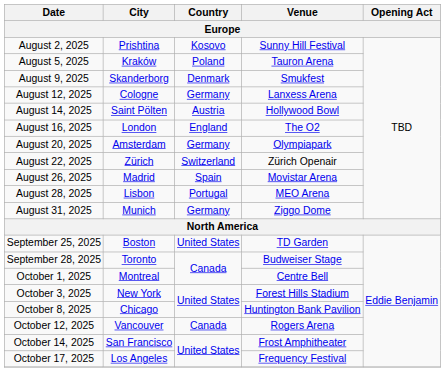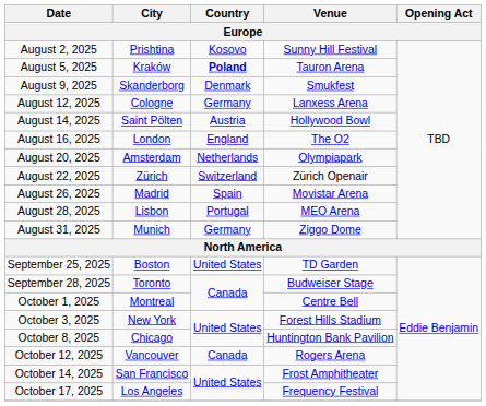 <table class="wikitable plainrowheaders" style="text-align:center;">
 <tr>
 <th scope="col">Date</th>
 <th scope="col">City</th>
 <th scope="col">Country</th>
 <th scope="col">Venue</th>
 <th>Opening Act</th>
 </tr>
 <tr>
 <th colspan="5">Europe</th>
 </tr>
 <tr>
 <td scope="row">August 2, 2025</td>
 <td><a href='#'>Prishtina</a></td>
 <td rowspan="1"><a href='#'>Kosovo</a></td>
 <td><a href='#'>Sunny Hill Festival</a></td>
 <td rowspan="11">TBD</td>
 </tr>
 <tr>
 <td scope="row">August 5, 2025</td>
 <td><a href='#'>Kraków</a></td>
-<td rowspan="1"><a href='#'>Poland</a></td>
+<td rowspan="1"><strong><a href='#'>Poland</a></strong></td>
 <td><a href='#'>Tauron Arena</a></td>
 </tr>
 <tr>
 <td scope="row">August 9, 2025</td>
 <td><a href='#'>Skanderborg</a></td>
 <td rowspan="1"><a href='#'>Denmark</a></td>
 <td><a href='#'>Smukfest</a></td>
 </tr>
 <tr>
 <td scope="row">August 12, 2025</td>
 <td><a href='#'>Cologne</a></td>
 <td rowspan="1"><a href='#'>Germany</a></td>
 <td><a href='#'>Lanxess Arena</a></td>
 </tr>
 <tr>
 <td scope="row">August 14, 2025</td>
 <td><a href='#'>Saint Pölten</a></td>
 <td rowspan="1"><a href='#'>Austria</a></td>
 <td><a href='#'>Hollywood Bowl</a></td>
 </tr>
 <tr>
 <td scope="row">August 16, 2025</td>
 <td><a href='#'>London</a></td>
 <td rowspan="1"><a href='#'>England</a></td>
 <td><a href='#'>The O2</a></td>
 </tr>
 <tr>
 <td scope="row">August 20, 2025</td>
 <td><a href='#'>Amsterdam</a></td>
-<td rowspan="1"><a href='#'>Germany</a></td>
+<td rowspan="1"><a href='#'>Netherlands</a></td>
 <td><a href='#'>Olympiapark</a></td>
 </tr>
 <tr>
 <td scope="row">August 22, 2025</td>
 <td><a href='#'>Zürich</a></td>
 <td rowspan="1"><a href='#'>Switzerland</a></td>
 <td>Zürich Openair</td>
 </tr>
 <tr>
 <td scope="row">August 26, 2025</td>
 <td><a href='#'>Madrid</a></td>
 <td rowspan="1"><a href='#'>Spain</a></td>
 <td><a href='#'>Movistar Arena</a></td>
 </tr>
 <tr>
 <td scope="row">August 28, 2025</td>
 <td><a href='#'>Lisbon</a></td>
 <td rowspan="1"><a href='#'>Portugal</a></td>
 <td><a href='#'>MEO Arena</a></td>
 </tr>
 <tr>
 <td scope="row">August 31, 2025</td>
 <td><a href='#'>Munich</a></td>
 <td rowspan="1"><a href='#'>Germany</a></td>
 <td><a href='#'>Ziggo Dome</a></td>
 </tr>
 <tr>
 <th colspan="5">North America</th>
 </tr>
 <tr>
 <td scope="row">September 25, 2025</td>
 <td><a href='#'>Boston</a></td>
 <td rowspan="1"><a href='#'>United States</a></td>
 <td><a href='#'>TD Garden</a></td>
 <td rowspan="8"><a href='#'>Eddie Benjamin</a></td>
 </tr>
 <tr>
 <td scope="row">September 28, 2025</td>
 <td><a href='#'>Toronto</a></td>
 <td rowspan="2"><a href='#'>Canada</a></td>
 <td><a href='#'>Budweiser Stage</a></td>
 </tr>
 <tr>
 <td scope="row">October 1, 2025</td>
 <td><a href='#'>Montreal</a></td>
 <td><a href='#'>Centre Bell</a></td>
 </tr>
 <tr>
 <td scope="row">October 3, 2025</td>
 <td><a href='#'>New York</a></td>
 <td rowspan="2"><a href='#'>United States</a></td>
 <td><a href='#'>Forest Hills Stadium</a></td>
 </tr>
 <tr>
 <td scope="row">October 8, 2025</td>
 <td><a href='#'>Chicago</a></td>
 <td><a href='#'>Huntington Bank Pavilion</a></td>
 </tr>
 <tr>
 <td scope="row">October 12, 2025</td>
 <td><a href='#'>Vancouver</a></td>
 <td rowspan="1"><a href='#'>Canada</a></td>
 <td><a href='#'>Rogers Arena</a></td>
 </tr>
 <tr>
 <td scope="row">October 14, 2025</td>
 <td><a href='#'>San Francisco</a></td>
 <td rowspan="2"><a href='#'>United States</a></td>
 <td><a href='#'>Frost Amphitheater</a></td>
 </tr>
 <tr>
 <td scope="row">October 17, 2025</td>
 <td><a href='#'>Los Angeles</a></td>
 <td><a href='#'>Frequency Festival</a></td>
 </tr>
 <tr>
 </tr>
 </table>
